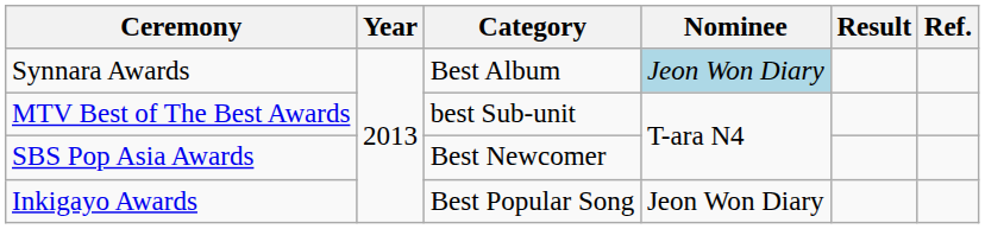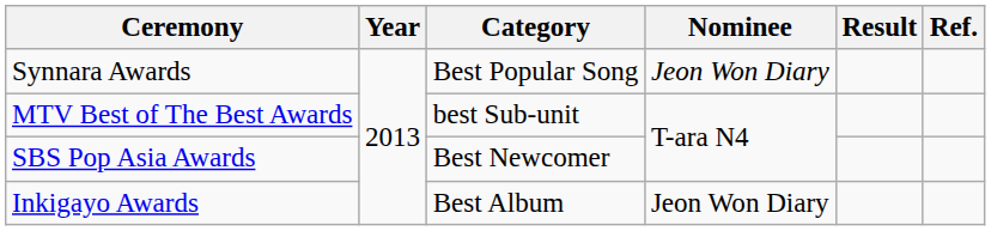 <table class="wikitable">
 <tr>
 <th>Ceremony</th>
 <th>Year</th>
 <th>Category</th>
 <th>Nominee</th>
 <th>Result</th>
 <th>Ref.</th>
 </tr>
 <tr>
 <td>Synnara Awards</td>
 <td rowspan="4">2013</td>
-<td>Best Album</td>
-<td style="background: lightblue;"><em>Jeon Won Diary</em></td>
+<td>Best Popular Song</td>
+<td><em>Jeon Won Diary</em></td>
 <td></td>
 <td></td>
 </tr>
 <tr>
 <td><a href='#'>MTV Best of The Best Awards</a></td>
 <td>best Sub-unit</td>
 <td rowspan="2">T-ara N4</td>
 <td></td>
 <td></td>
 </tr>
 <tr>
 <td><a href='#'>SBS Pop Asia Awards</a></td>
 <td>Best Newcomer</td>
 <td></td>
 <td></td>
 </tr>
 <tr>
 <td><a href='#'>Inkigayo Awards</a></td>
-<td>Best Popular Song</td>
+<td>Best Album</td>
 <td>Jeon Won Diary</td>
 <td></td>
 <td></td>
 </tr>
 </table>
